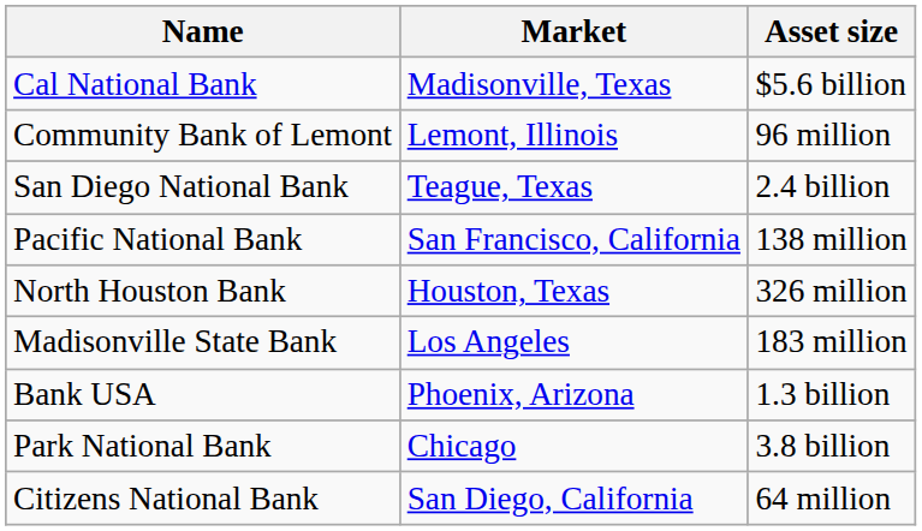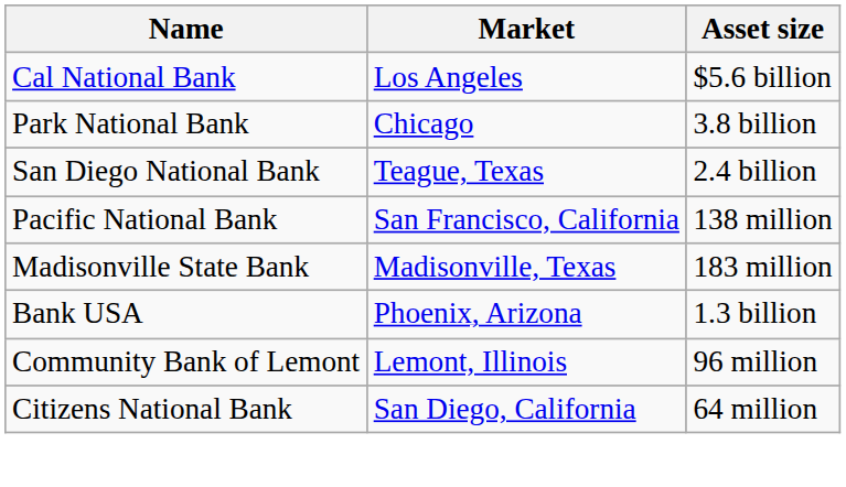 <table class="wikitable">
 <tr>
 <th>Name</th>
 <th>Market</th>
 <th>Asset size</th>
 </tr>
 <tr>
 <td><a href='#'>Cal National Bank</a></td>
-<td><a href='#'>Madisonville, Texas</a></td>
+<td><a href='#'>Los Angeles</a></td>
 <td>$5.6 billion</td>
 </tr>
 <tr>
-<td>Community Bank of Lemont</td>
-<td><a href='#'>Lemont, Illinois</a></td>
-<td>96 million</td>
+<td>Park National Bank</td>
+<td><a href='#'>Chicago</a></td>
+<td>3.8 billion</td>
 </tr>
 <tr>
 <td>San Diego National Bank</td>
 <td><a href='#'>Teague, Texas</a></td>
 <td>2.4 billion</td>
 </tr>
 <tr>
 <td>Pacific National Bank</td>
 <td><a href='#'>San Francisco, California</a></td>
 <td>138 million</td>
 </tr>
 <tr>
-<td>North Houston Bank</td>
-<td><a href='#'>Houston, Texas</a></td>
-<td>326 million</td>
-</tr>
-<tr>
 <td>Madisonville State Bank</td>
-<td><a href='#'>Los Angeles</a></td>
+<td><a href='#'>Madisonville, Texas</a></td>
 <td>183 million</td>
 </tr>
 <tr>
 <td>Bank USA</td>
 <td><a href='#'>Phoenix, Arizona</a></td>
 <td>1.3 billion</td>
 </tr>
 <tr>
-<td>Park National Bank</td>
-<td><a href='#'>Chicago</a></td>
-<td>3.8 billion</td>
+<td>Community Bank of Lemont</td>
+<td><a href='#'>Lemont, Illinois</a></td>
+<td>96 million</td>
 </tr>
 <tr>
 <td>Citizens National Bank</td>
 <td><a href='#'>San Diego, California</a></td>
 <td>64 million</td>
 </tr>
 </table>
